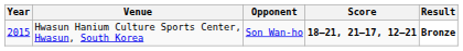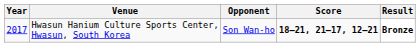 <table class="sortable wikitable" style="font-size: 95%;">
 <tr>
 <th>Year</th>
 <th>Venue</th>
 <th>Opponent</th>
 <th>Score</th>
 <th>Result</th>
 </tr>
 <tr>
-<td align="center"><a href='#'>2015</a></td>
+<td align="center"><a href='#'>2017</a></td>
 <td align="left">Hwasun Hanium Culture Sports Center,<br><a href='#'>Hwasun</a>, <a href='#'>South Korea</a></td>
 <td align="left"> <a href='#'>Son Wan-ho</a></td>
 <td align="left"><strong>18–21, 21–17, 12–21</strong></td>
 <td style="text-align:left; background:white"> <strong>Bronze</strong></td>
 </tr>
 </table>
